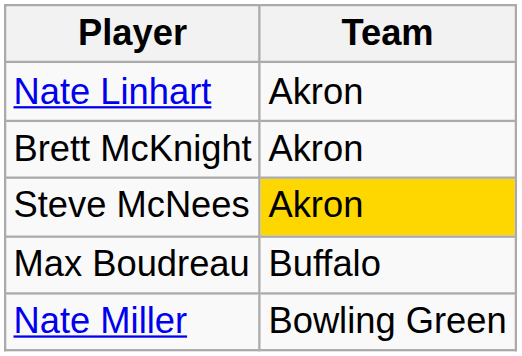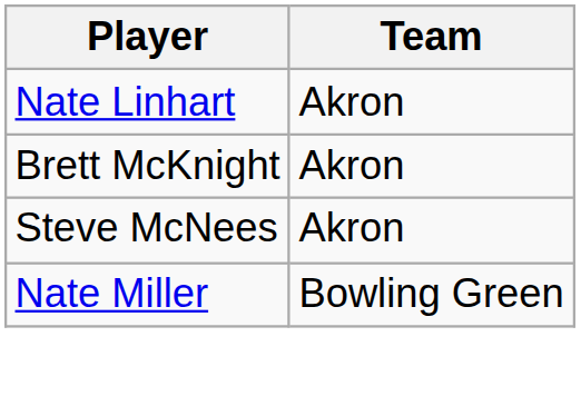 <table class="wikitable">
 <tr>
 <th>Player</th>
 <th>Team</th>
 </tr>
 <tr>
 <td><a href='#'>Nate Linhart</a></td>
 <td>Akron</td>
 </tr>
 <tr>
 <td>Brett McKnight</td>
 <td>Akron</td>
 </tr>
 <tr>
 <td>Steve McNees</td>
-<td style="background: gold;">Akron</td>
-</tr>
-<tr>
-<td>Max Boudreau</td>
-<td>Buffalo</td>
+<td>Akron</td>
 </tr>
 <tr>
 <td><a href='#'>Nate Miller</a></td>
 <td>Bowling Green</td>
 </tr>
 </table>
